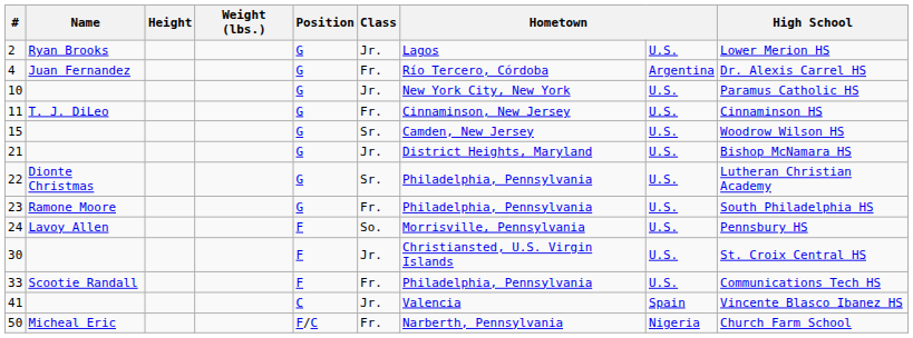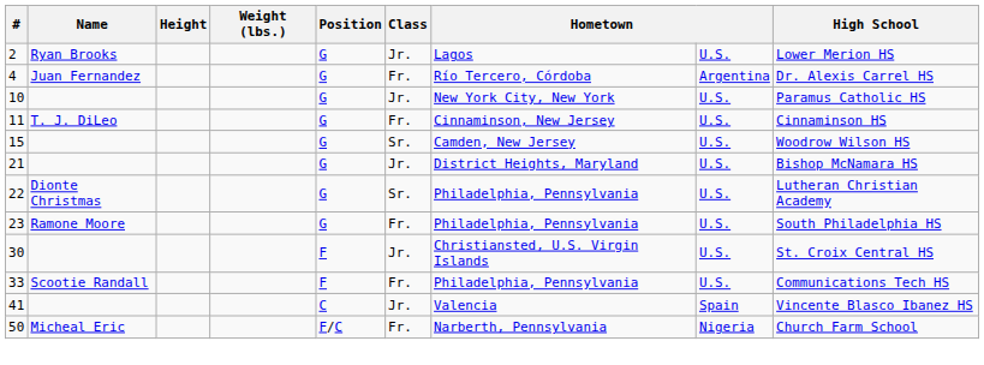 <table class="wikitable" style="font-size: 90%">
 <tr>
 <th>#</th>
 <th>Name</th>
 <th>Height</th>
 <th>Weight (lbs.)</th>
 <th>Position</th>
 <th>Class</th>
 <th colspan="2">Hometown</th>
 <th>High School</th>
 </tr>
 <tr>
 <td>2</td>
 <td><a href='#'>Ryan Brooks</a></td>
 <td></td>
 <td></td>
 <td><a href='#'>G</a></td>
 <td>Jr.</td>
 <td><a href='#'>Lagos</a></td>
 <td><a href='#'>U.S.</a></td>
 <td><a href='#'>Lower Merion HS</a></td>
 </tr>
 <tr>
 <td>4</td>
 <td><a href='#'>Juan Fernandez</a></td>
 <td></td>
 <td></td>
 <td><a href='#'>G</a></td>
 <td>Fr.</td>
 <td><a href='#'>Río Tercero, Córdoba</a></td>
 <td><a href='#'>Argentina</a></td>
 <td><a href='#'>Dr. Alexis Carrel HS</a></td>
 </tr>
 <tr>
 <td>10</td>
 <td></td>
 <td></td>
 <td></td>
 <td><a href='#'>G</a></td>
 <td>Jr.</td>
 <td><a href='#'>New York City, New York</a></td>
 <td><a href='#'>U.S.</a></td>
 <td><a href='#'>Paramus Catholic HS</a></td>
 </tr>
 <tr>
 <td>11</td>
 <td><a href='#'>T. J. DiLeo</a></td>
 <td></td>
 <td></td>
 <td><a href='#'>G</a></td>
 <td>Fr.</td>
 <td><a href='#'>Cinnaminson, New Jersey</a></td>
 <td><a href='#'>U.S.</a></td>
 <td><a href='#'>Cinnaminson HS</a></td>
 </tr>
 <tr>
 <td>15</td>
 <td></td>
 <td></td>
 <td></td>
 <td><a href='#'>G</a></td>
 <td>Sr.</td>
 <td><a href='#'>Camden, New Jersey</a></td>
 <td><a href='#'>U.S.</a></td>
 <td><a href='#'>Woodrow Wilson HS</a></td>
 </tr>
 <tr>
 <td>21</td>
 <td></td>
 <td></td>
 <td></td>
 <td><a href='#'>G</a></td>
 <td>Jr.</td>
 <td><a href='#'>District Heights, Maryland</a></td>
 <td><a href='#'>U.S.</a></td>
 <td><a href='#'>Bishop McNamara HS</a></td>
 </tr>
 <tr>
 <td>22</td>
 <td><a href='#'>Dionte Christmas</a></td>
 <td></td>
 <td></td>
 <td><a href='#'>G</a></td>
 <td>Sr.</td>
 <td><a href='#'>Philadelphia, Pennsylvania</a></td>
 <td><a href='#'>U.S.</a></td>
 <td><a href='#'>Lutheran Christian Academy</a></td>
 </tr>
 <tr>
 <td>23</td>
 <td><a href='#'>Ramone Moore</a></td>
 <td></td>
 <td></td>
 <td><a href='#'>G</a></td>
 <td>Fr.</td>
 <td><a href='#'>Philadelphia, Pennsylvania</a></td>
 <td><a href='#'>U.S.</a></td>
 <td><a href='#'>South Philadelphia HS</a></td>
 </tr>
 <tr>
-<td>24</td>
-<td><a href='#'>Lavoy Allen</a></td>
-<td></td>
-<td></td>
-<td><a href='#'>F</a></td>
-<td>So.</td>
-<td><a href='#'>Morrisville, Pennsylvania</a></td>
-<td><a href='#'>U.S.</a></td>
-<td><a href='#'>Pennsbury HS</a></td>
-</tr>
-<tr>
 <td>30</td>
 <td></td>
 <td></td>
 <td></td>
 <td><a href='#'>F</a></td>
 <td>Jr.</td>
 <td><a href='#'>Christiansted, U.S. Virgin Islands</a></td>
 <td><a href='#'>U.S.</a></td>
 <td><a href='#'>St. Croix Central HS</a></td>
 </tr>
 <tr>
 <td>33</td>
 <td><a href='#'>Scootie Randall</a></td>
 <td></td>
 <td></td>
 <td><a href='#'>F</a></td>
 <td>Fr.</td>
 <td><a href='#'>Philadelphia, Pennsylvania</a></td>
 <td><a href='#'>U.S.</a></td>
 <td><a href='#'>Communications Tech HS</a></td>
 </tr>
 <tr>
 <td>41</td>
 <td></td>
 <td></td>
 <td></td>
 <td><a href='#'>C</a></td>
 <td>Jr.</td>
 <td><a href='#'>Valencia</a></td>
 <td><a href='#'>Spain</a></td>
 <td><a href='#'>Vincente Blasco Ibanez HS</a></td>
 </tr>
 <tr>
 <td>50</td>
 <td><a href='#'>Micheal Eric</a></td>
 <td></td>
 <td></td>
 <td><a href='#'>F</a>/<a href='#'>C</a></td>
 <td>Fr.</td>
 <td><a href='#'>Narberth, Pennsylvania</a></td>
 <td><a href='#'>Nigeria</a></td>
 <td><a href='#'>Church Farm School</a></td>
 </tr>
 </table>
